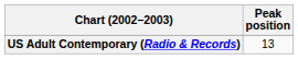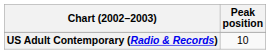 <table class="wikitable sortable plainrowheaders" style="text-align:center">
 <tr>
 <th scope="col">Chart (2002–2003)</th>
 <th scope="col">Peak<br>position</th>
 </tr>
 <tr>
 </tr>
 <tr>
 <th scope="row">US Adult Contemporary (<em><a href='#'>Radio & Records</a></em>)</th>
-<td>13</td>
+<td>10</td>
 </tr>
 </table>
